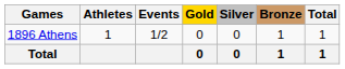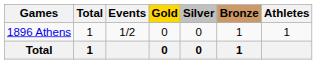 <table class="wikitable sortable" style="text-align:center">
 <tr>
 <th>Games</th>
-<th>Athletes</th>
+<th>Total</th>
 <th>Events</th>
 <th style="background-color:gold;">Gold</th>
 <th style="background-color:silver;">Silver</th>
 <th style="background-color:#c96;">Bronze</th>
-<th>Total</th>
+<th>Athletes</th>
 </tr>
 <tr>
 <td align=left><a href='#'>1896 Athens</a></td>
 <td>1</td>
 <td>1/2</td>
 <td>0</td>
 <td>0</td>
 <td>1</td>
 <td>1</td>
 </tr>
 <tr>
 <th>Total</th>
-<th></th>
+<th>1</th>
 <th></th>
 <th>0</th>
 <th>0</th>
 <th>1</th>
-<th>1</th>
+<th></th>
 </tr>
 </table>
